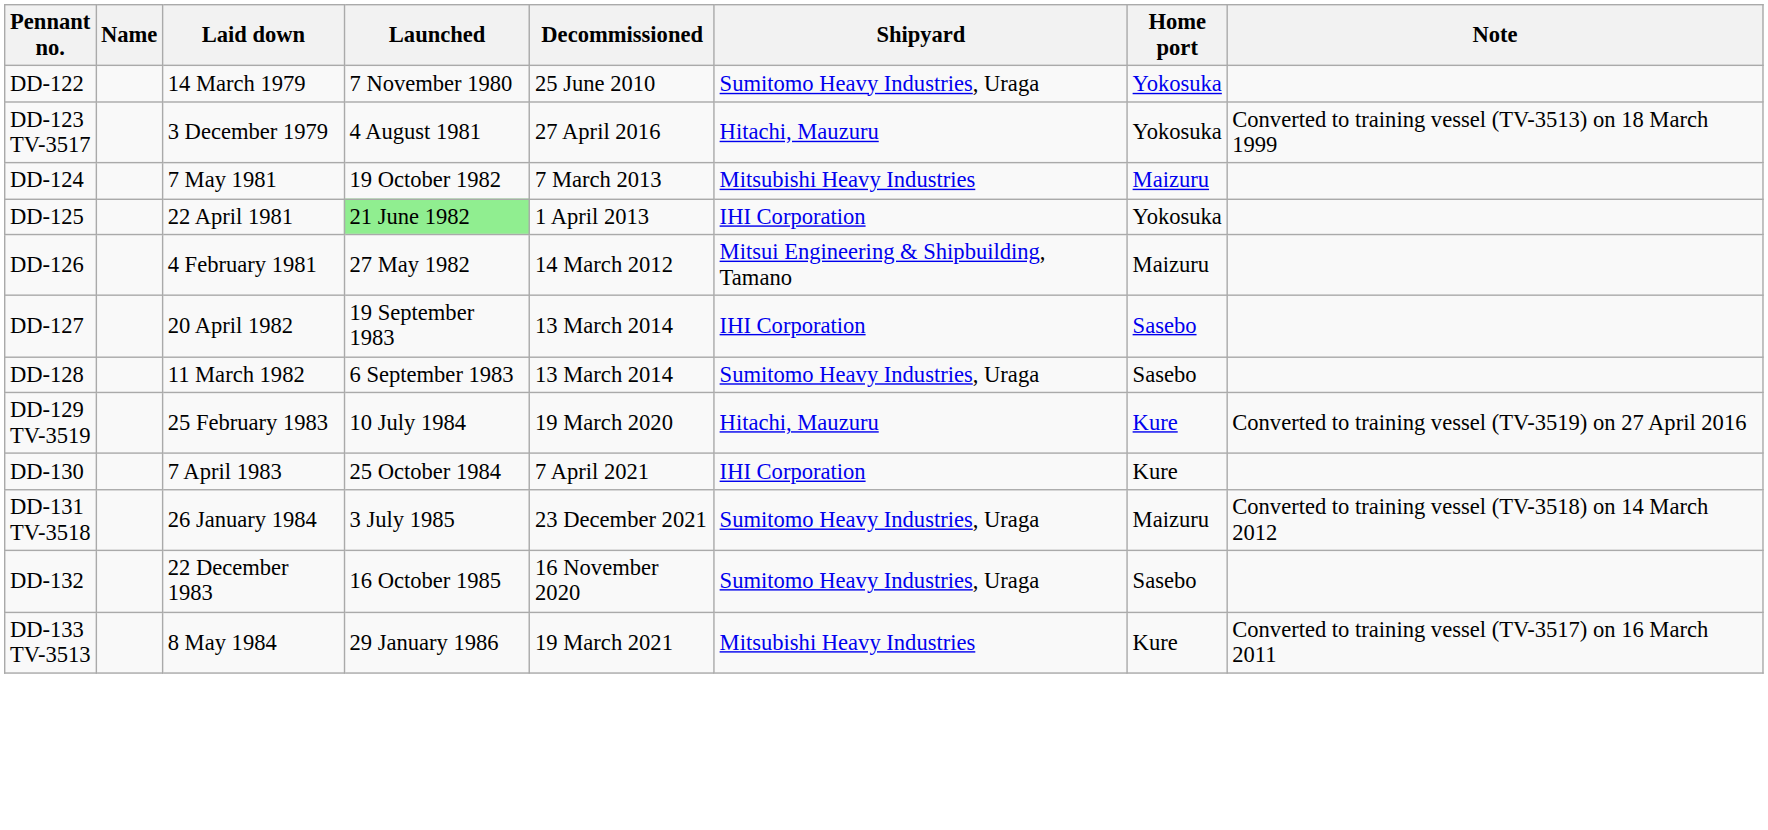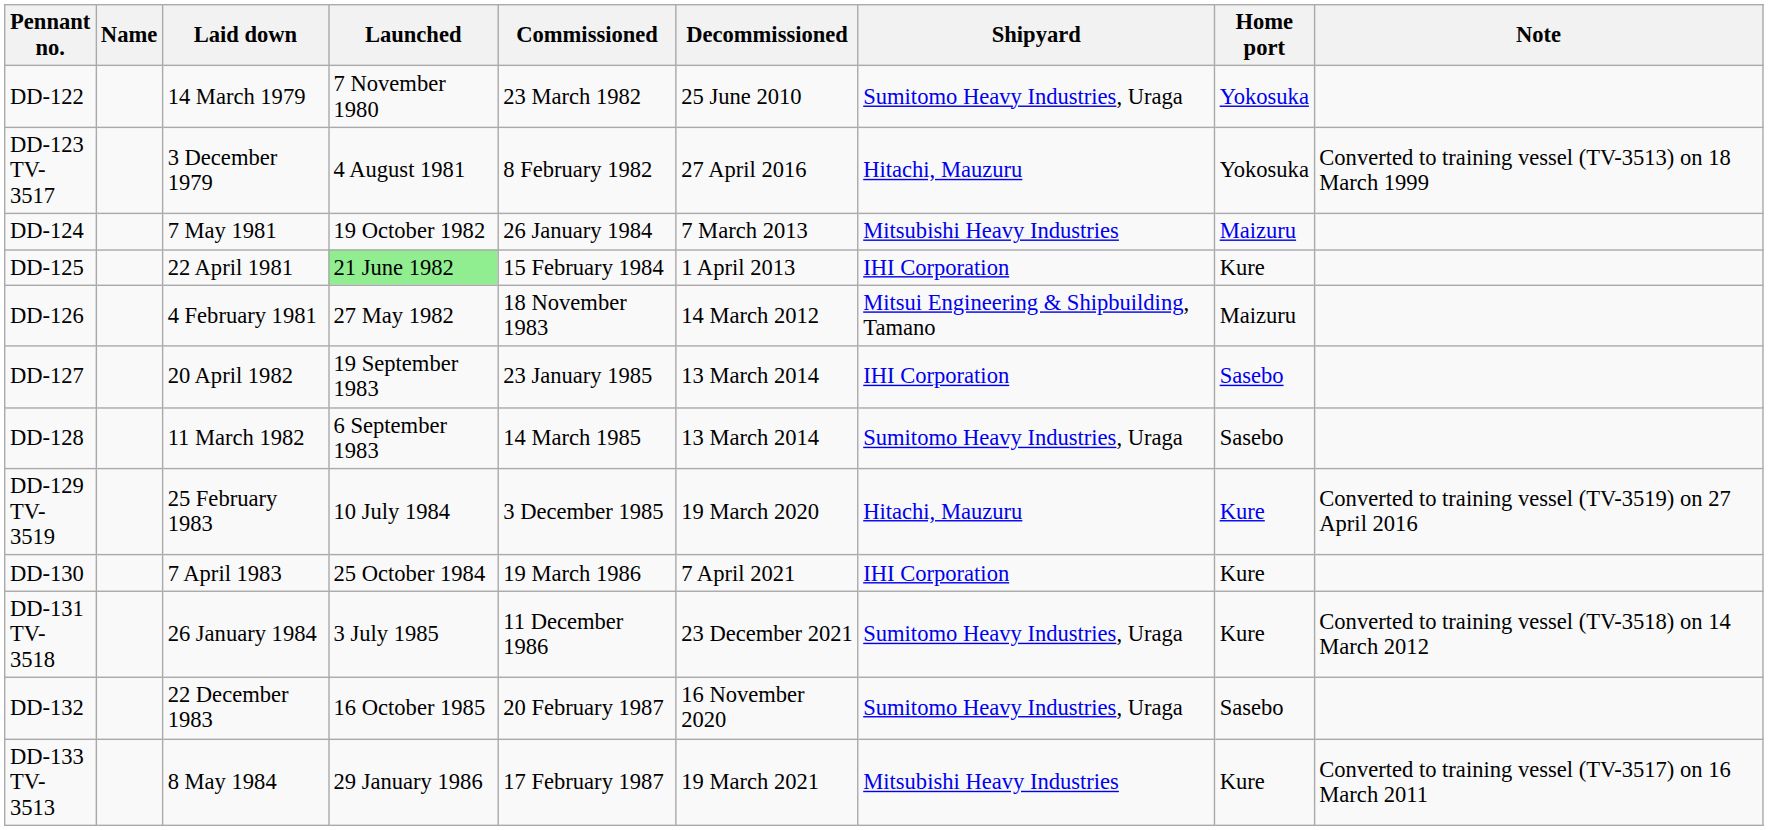 <table class=wikitable>
 <tr>
 <th>Pennant<br>no.</th>
 <th>Name</th>
 <th>Laid down</th>
 <th>Launched</th>
+<th>Commissioned</th>
 <th>Decommissioned</th>
 <th>Shipyard</th>
 <th>Home<br>port</th>
 <th>Note</th>
 </tr>
 <tr>
 <td>DD-122</td>
 <td></td>
 <td>14 March 1979</td>
 <td>7 November 1980</td>
+<td>23 March 1982</td>
 <td>25 June 2010</td>
 <td><a href='#'>Sumitomo Heavy Industries</a>, Uraga</td>
 <td><a href='#'>Yokosuka</a></td>
 <td></td>
 </tr>
 <tr>
 <td>DD-123<br>TV-3517</td>
 <td></td>
 <td>3 December 1979</td>
 <td>4 August 1981</td>
+<td>8 February 1982</td>
 <td>27 April 2016</td>
 <td><a href='#'>Hitachi, Mauzuru</a></td>
 <td>Yokosuka</td>
 <td>Converted to training vessel (TV-3513) on 18 March 1999</td>
 </tr>
 <tr>
 <td>DD-124</td>
 <td></td>
 <td>7 May 1981</td>
 <td>19 October 1982</td>
+<td>26 January 1984</td>
 <td>7 March 2013</td>
 <td><a href='#'>Mitsubishi Heavy Industries</a></td>
 <td><a href='#'>Maizuru</a></td>
 <td></td>
 </tr>
 <tr>
 <td>DD-125</td>
 <td></td>
 <td>22 April 1981</td>
 <td style="background: lightgreen;">21 June 1982</td>
+<td>15 February 1984</td>
 <td>1 April 2013</td>
 <td><a href='#'>IHI Corporation</a></td>
-<td>Yokosuka</td>
+<td>Kure</td>
 <td></td>
 </tr>
 <tr>
 <td>DD-126</td>
 <td></td>
 <td>4 February 1981</td>
 <td>27 May 1982</td>
+<td>18 November 1983</td>
 <td>14 March 2012</td>
 <td><a href='#'>Mitsui Engineering & Shipbuilding</a>, Tamano</td>
 <td>Maizuru</td>
 <td></td>
 </tr>
 <tr>
 <td>DD-127</td>
 <td></td>
 <td>20 April 1982</td>
 <td>19 September 1983</td>
+<td>23 January 1985</td>
 <td>13 March 2014</td>
 <td><a href='#'>IHI Corporation</a></td>
 <td><a href='#'>Sasebo</a></td>
 <td></td>
 </tr>
 <tr>
 <td>DD-128</td>
 <td></td>
 <td>11 March 1982</td>
 <td>6 September 1983</td>
+<td>14 March 1985</td>
 <td>13 March 2014</td>
 <td><a href='#'>Sumitomo Heavy Industries</a>, Uraga</td>
 <td>Sasebo</td>
 <td></td>
 </tr>
 <tr>
 <td>DD-129<br>TV-3519</td>
 <td></td>
 <td>25 February 1983</td>
 <td>10 July 1984</td>
+<td>3 December 1985</td>
 <td>19 March 2020</td>
 <td><a href='#'>Hitachi, Mauzuru</a></td>
 <td><a href='#'>Kure</a></td>
 <td>Converted to training vessel (TV-3519) on 27 April 2016</td>
 </tr>
 <tr>
 <td>DD-130</td>
 <td></td>
 <td>7 April 1983</td>
 <td>25 October 1984</td>
+<td>19 March 1986</td>
 <td>7 April 2021</td>
 <td><a href='#'>IHI Corporation</a></td>
 <td>Kure</td>
 <td></td>
 </tr>
 <tr>
 <td>DD-131<br>TV-3518</td>
 <td></td>
 <td>26 January 1984</td>
 <td>3 July 1985</td>
+<td>11 December 1986</td>
 <td>23 December 2021</td>
 <td><a href='#'>Sumitomo Heavy Industries</a>, Uraga</td>
-<td>Maizuru</td>
+<td>Kure</td>
 <td>Converted to training vessel (TV-3518) on 14 March 2012</td>
 </tr>
 <tr>
 <td>DD-132</td>
 <td></td>
 <td>22 December 1983</td>
 <td>16 October 1985</td>
+<td>20 February 1987</td>
 <td>16 November 2020</td>
 <td><a href='#'>Sumitomo Heavy Industries</a>, Uraga</td>
 <td>Sasebo</td>
 <td></td>
 </tr>
 <tr>
 <td>DD-133<br>TV-3513</td>
 <td></td>
 <td>8 May 1984</td>
 <td>29 January 1986</td>
+<td>17 February 1987</td>
 <td>19 March 2021</td>
 <td><a href='#'>Mitsubishi Heavy Industries</a></td>
 <td>Kure</td>
 <td>Converted to training vessel (TV-3517) on 16 March 2011</td>
 </tr>
 </table>
